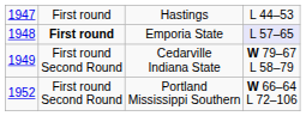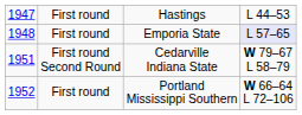 <table class="wikitable">
 <tr align="center">
 <td><a href='#'>1947</a></td>
 <td>First round</td>
 <td>Hastings</td>
 <td>L 44–53</td>
 </tr>
 <tr align="center">
 <td><a href='#'>1948</a></td>
-<td><strong>First round</strong></td>
+<td>First round</td>
 <td>Emporia State</td>
 <td style="background: lavender;">L 57–65</td>
 </tr>
 <tr align="center">
-<td><a href='#'>1949</a></td>
+<td><a href='#'>1951</a></td>
 <td>First round<br>Second Round</td>
 <td>Cedarville<br>Indiana State</td>
 <td><strong>W</strong> 79–67<br>L 58–79</td>
 </tr>
 <tr align="center">
 <td><a href='#'>1952</a></td>
-<td>First round<br>Second Round</td>
+<td>First round</td>
 <td>Portland<br>Mississippi Southern</td>
 <td><strong>W</strong> 66–64<br>L 72–106</td>
 </tr>
 </table>
